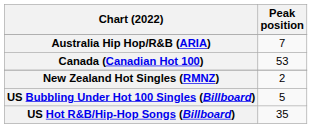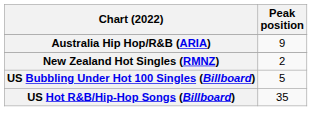 <table class="wikitable sortable plainrowheaders" style="text-align:center">
 <tr>
 <th scope="col">Chart (2022)</th>
 <th scope="col">Peak<br>position</th>
 </tr>
 <tr>
 </tr>
 <tr>
 <th scope="row">Australia Hip Hop/R&B (<a href='#'>ARIA</a>)</th>
-<td>7</td>
-</tr>
-<tr>
-<th scope="row">Canada (<a href='#'>Canadian Hot 100</a>)</th>
-<td>53</td>
+<td>9</td>
 </tr>
 <tr>
 </tr>
 <tr>
 <th scope="row">New Zealand Hot Singles (<a href='#'>RMNZ</a>)</th>
 <td>2</td>
 </tr>
 <tr>
 <th scope="row">US <a href='#'>Bubbling Under Hot 100 Singles</a> (<em><a href='#'>Billboard</a></em>)</th>
 <td>5</td>
 </tr>
 <tr>
 <th scope="row">US <a href='#'>Hot R&B/Hip-Hop Songs</a> (<em><a href='#'>Billboard</a></em>)</th>
 <td>35</td>
 </tr>
 </table>
